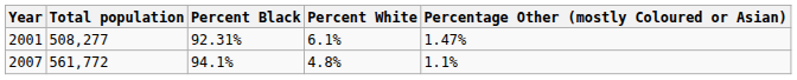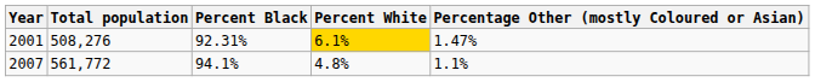 <table class="wikitable">
 <tr>
 <th>Year</th>
 <th>Total population</th>
 <th>Percent Black</th>
 <th>Percent White</th>
 <th>Percentage Other (mostly Coloured or Asian)</th>
 </tr>
 <tr>
 <td>2001</td>
-<td>508,277</td>
+<td>508,276</td>
 <td>92.31%</td>
-<td>6.1%</td>
+<td style="background: gold;">6.1%</td>
 <td>1.47%</td>
 </tr>
 <tr>
 <td>2007</td>
 <td>561,772 </td>
 <td>94.1% </td>
 <td>4.8% </td>
 <td>1.1% </td>
 </tr>
 </table>
